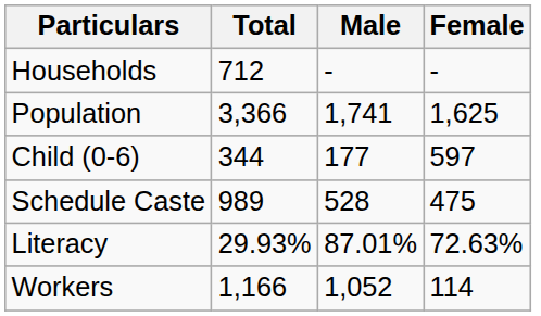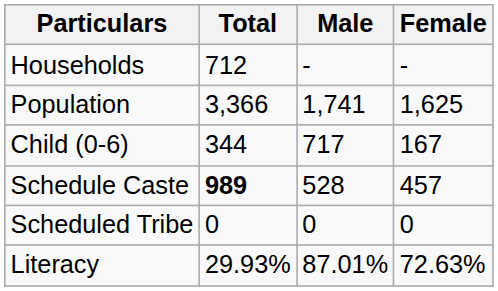 <table class="wikitable">
 <tr>
 <th>Particulars</th>
 <th>Total</th>
 <th>Male</th>
 <th>Female</th>
 </tr>
 <tr>
 <td>Households</td>
 <td>712</td>
 <td>-</td>
 <td>-</td>
 </tr>
 <tr>
 <td>Population</td>
 <td>3,366</td>
 <td>1,741</td>
 <td>1,625</td>
 </tr>
 <tr>
 <td>Child (0-6)</td>
 <td>344</td>
-<td>177</td>
-<td>597</td>
+<td>717</td>
+<td>167</td>
 </tr>
 <tr>
 <td>Schedule Caste</td>
-<td>989</td>
+<td><strong>989</strong></td>
 <td>528</td>
-<td>475</td>
+<td>457</td>
+</tr>
+<tr>
+<td>Scheduled Tribe</td>
+<td>0</td>
+<td>0</td>
+<td>0</td>
 </tr>
 <tr>
 <td>Literacy</td>
 <td>29.93%</td>
 <td>87.01%</td>
 <td>72.63%</td>
 </tr>
-<tr>
-<td>Workers</td>
-<td>1,166</td>
-<td>1,052</td>
-<td>114</td>
-</tr>
 </table>
